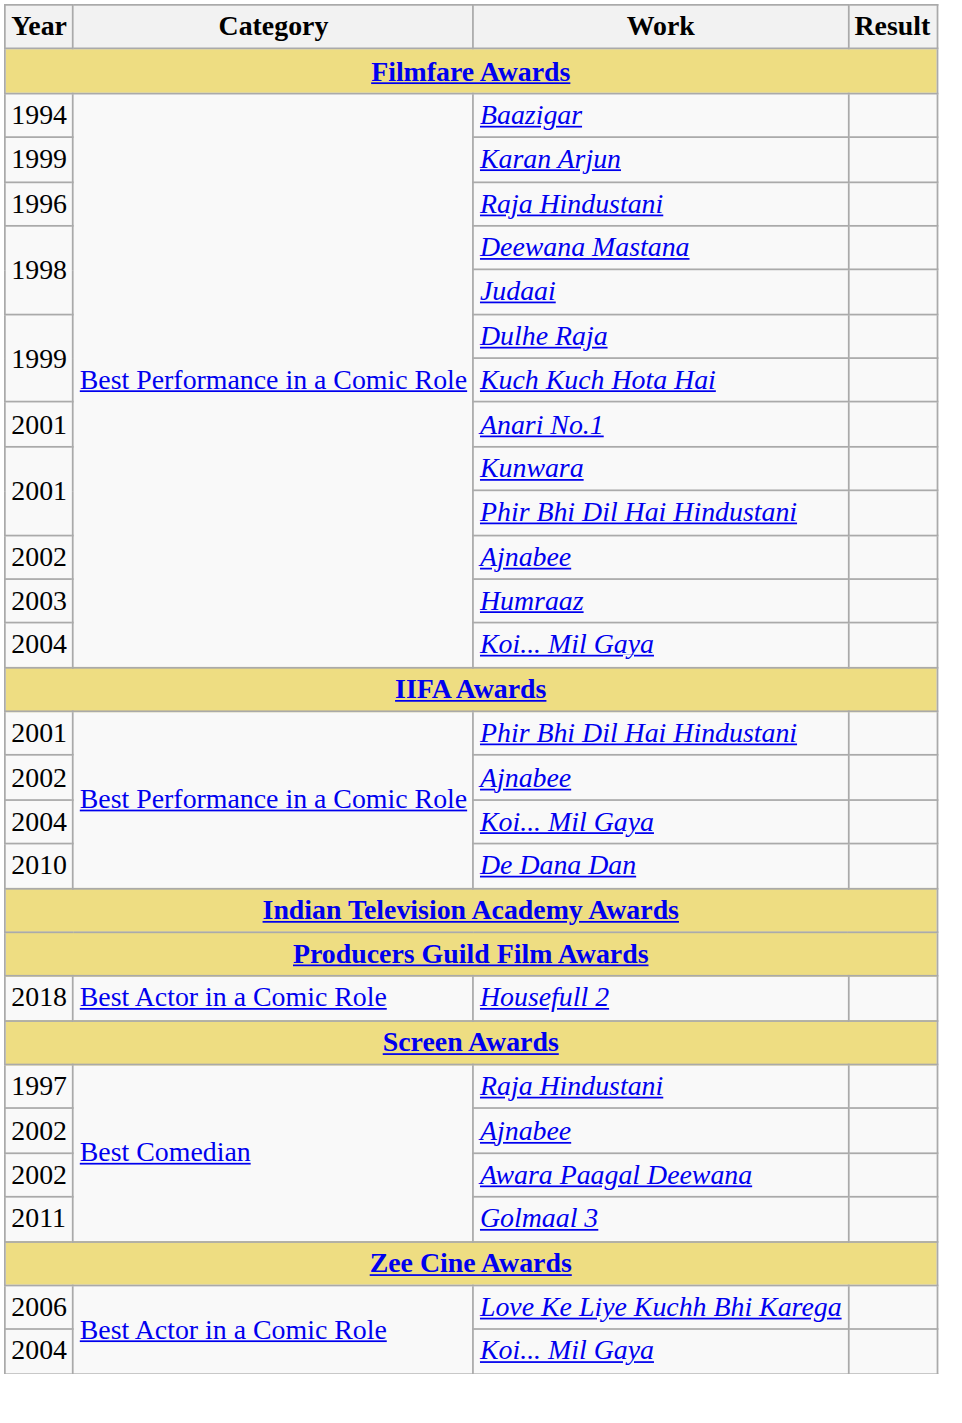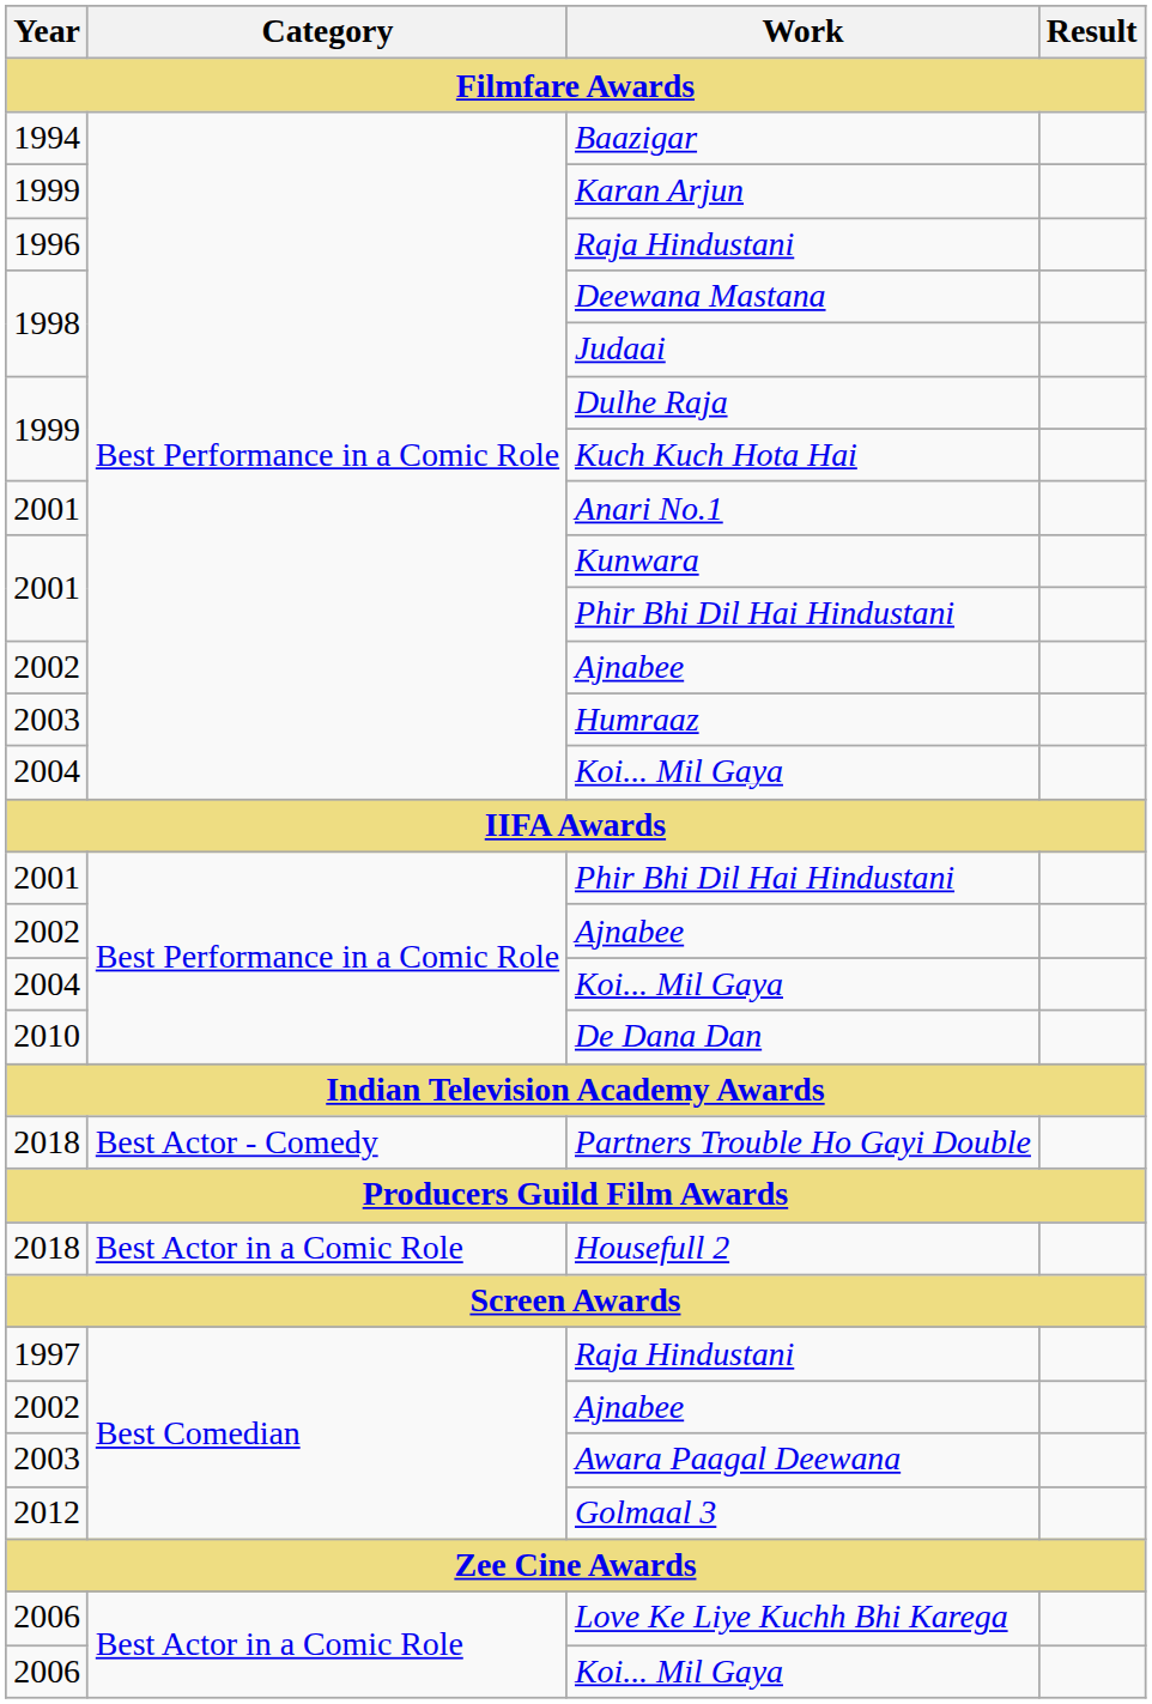 <table class="wikitable sortable">
 <tr>
 <th>Year</th>
 <th>Category</th>
 <th>Work</th>
 <th>Result</th>
 </tr>
 <tr>
 <th colspan="4" style="background: #eedd82;"><a href='#'>Filmfare Awards</a></th>
 </tr>
 <tr>
 <td>1994</td>
 <td rowspan="13"><a href='#'>Best Performance in a Comic Role</a></td>
 <td><em><a href='#'>Baazigar</a></em></td>
 <td></td>
 </tr>
 <tr>
 <td>1999</td>
 <td><em><a href='#'>Karan Arjun</a></em></td>
 <td></td>
 </tr>
 <tr>
 <td>1996</td>
 <td><em><a href='#'>Raja Hindustani</a></em></td>
 <td></td>
 </tr>
 <tr>
 <td rowspan="2">1998</td>
 <td><em><a href='#'>Deewana Mastana</a></em></td>
 <td></td>
 </tr>
 <tr>
 <td><em><a href='#'>Judaai</a></em></td>
 <td></td>
 </tr>
 <tr>
 <td rowspan="2">1999</td>
 <td><em><a href='#'>Dulhe Raja</a></em></td>
 <td></td>
 </tr>
 <tr>
 <td><em><a href='#'>Kuch Kuch Hota Hai</a></em></td>
 <td></td>
 </tr>
 <tr>
 <td>2001</td>
 <td><em><a href='#'>Anari No.1</a></em></td>
 <td></td>
 </tr>
 <tr>
 <td rowspan="2">2001</td>
 <td><em><a href='#'>Kunwara</a></em></td>
 <td></td>
 </tr>
 <tr>
 <td><em><a href='#'>Phir Bhi Dil Hai Hindustani</a></em></td>
 <td></td>
 </tr>
 <tr>
 <td>2002</td>
 <td><em><a href='#'>Ajnabee</a></em></td>
 <td></td>
 </tr>
 <tr>
 <td>2003</td>
 <td><em><a href='#'>Humraaz</a></em></td>
 <td></td>
 </tr>
 <tr>
 <td>2004</td>
 <td><em><a href='#'>Koi... Mil Gaya</a></em></td>
 <td></td>
 </tr>
 <tr>
 <th colspan="4" style="background: #eedd82;"><a href='#'>IIFA Awards</a></th>
 </tr>
 <tr>
 <td>2001</td>
 <td rowspan="4"><a href='#'>Best Performance in a Comic Role</a></td>
 <td><em><a href='#'>Phir Bhi Dil Hai Hindustani</a></em></td>
 <td></td>
 </tr>
 <tr>
 <td>2002</td>
 <td><em><a href='#'>Ajnabee</a></em></td>
 <td></td>
 </tr>
 <tr>
 <td>2004</td>
 <td><em><a href='#'>Koi... Mil Gaya</a></em></td>
 <td></td>
 </tr>
 <tr>
 <td>2010</td>
 <td><em><a href='#'>De Dana Dan</a></em></td>
 <td></td>
 </tr>
 <tr>
 <th colspan="4" style="background: #eedd82;"><a href='#'>Indian Television Academy Awards</a></th>
 </tr>
 <tr>
+<td>2018</td>
+<td><a href='#'>Best Actor - Comedy</a></td>
+<td><em><a href='#'>Partners Trouble Ho Gayi Double</a></em></td>
+<td></td>
+</tr>
+<tr>
 <th colspan="4" style="background: #eedd82;"><a href='#'>Producers Guild Film Awards</a></th>
 </tr>
 <tr>
 <td>2018</td>
 <td><a href='#'>Best Actor in a Comic Role</a></td>
 <td><em><a href='#'>Housefull 2</a></em></td>
 <td></td>
 </tr>
 <tr>
 <th colspan="4" style="background: #eedd82;"><a href='#'>Screen Awards</a></th>
 </tr>
 <tr>
 <td>1997</td>
 <td rowspan="4"><a href='#'>Best Comedian</a></td>
 <td><em><a href='#'>Raja Hindustani</a></em></td>
 <td></td>
 </tr>
 <tr>
 <td>2002</td>
 <td><em><a href='#'>Ajnabee</a></em></td>
 <td></td>
 </tr>
 <tr>
-<td>2002</td>
+<td>2003</td>
 <td><em><a href='#'>Awara Paagal Deewana</a></em></td>
 <td></td>
 </tr>
 <tr>
-<td>2011</td>
+<td>2012</td>
 <td><em><a href='#'>Golmaal 3</a></em></td>
 <td></td>
 </tr>
 <tr>
 <th colspan="4" style="background: #eedd82;"><a href='#'>Zee Cine Awards</a></th>
 </tr>
 <tr>
 <td>2006</td>
 <td rowspan="2"><a href='#'>Best Actor in a Comic Role</a></td>
 <td><em><a href='#'>Love Ke Liye Kuchh Bhi Karega</a></em></td>
 <td></td>
 </tr>
 <tr>
-<td>2004</td>
+<td>2006</td>
 <td><em><a href='#'>Koi... Mil Gaya</a></em></td>
 <td></td>
 </tr>
 </table>
